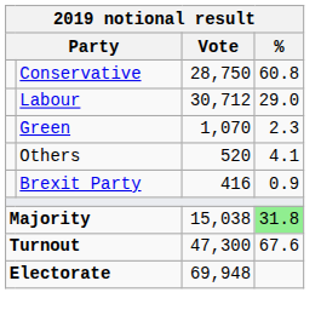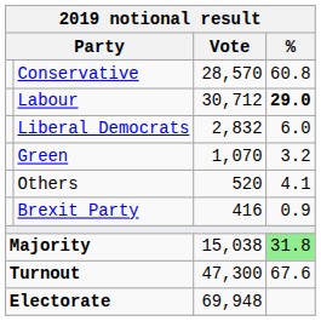 <table class="wikitable">
 <tr>
 <th colspan="4">2019 notional result  </th>
 </tr>
 <tr>
 <th bgcolor="#DDDDFF" width="130px" colspan="2">Party</th>
 <th bgcolor="#DDDDFF" width="50px">Vote</th>
 <th bgcolor="#DDDDFF" width="30px">%</th>
 </tr>
 <tr>
 <td></td>
 <td><a href='#'>Conservative</a></td>
-<td align=right>28,750</td>
+<td align=right>28,570</td>
 <td align=right>60.8</td>
 </tr>
 <tr>
 <td></td>
 <td><a href='#'>Labour</a></td>
 <td align=right>30,712</td>
-<td align=right>29.0</td>
+<td align=right><strong>29.0</strong></td>
+</tr>
+<tr>
+<td></td>
+<td><a href='#'>Liberal Democrats</a></td>
+<td align=right>2,832</td>
+<td align=right>6.0</td>
 </tr>
 <tr>
 <td></td>
 <td><a href='#'>Green</a></td>
 <td align=right>1,070</td>
-<td align=right>2.3</td>
+<td align=right>3.2</td>
 </tr>
 <tr>
 <td></td>
 <td>Others</td>
 <td align=right>520</td>
 <td align=right>4.1</td>
 </tr>
 <tr>
 <td></td>
 <td><a href='#'>Brexit Party</a></td>
 <td align=right>416</td>
 <td align=right>0.9</td>
 </tr>
 <tr>
 <td colspan="4" bgcolor="#EAECF0"></td>
 </tr>
 <tr>
 <td colspan="2"><strong>Majority</strong></td>
 <td align=right>15,038</td>
 <td align=right style="background: lightgreen;">31.8</td>
 </tr>
 <tr>
 <td colspan="2"><strong>Turnout</strong></td>
 <td align=right>47,300</td>
 <td align=right>67.6</td>
 </tr>
 <tr>
 <td colspan="2"><strong>Electorate</strong></td>
 <td align=right>69,948</td>
 </tr>
 </table>
